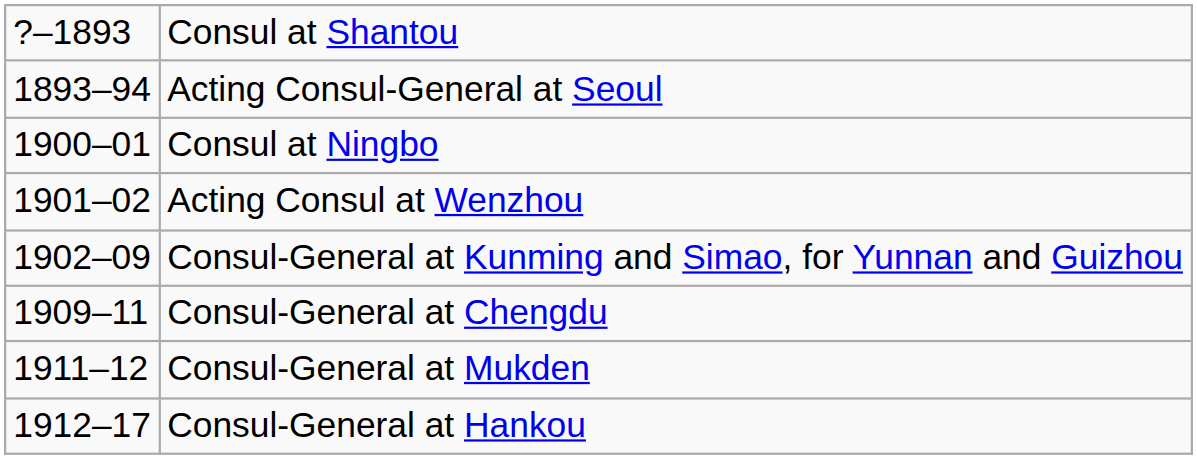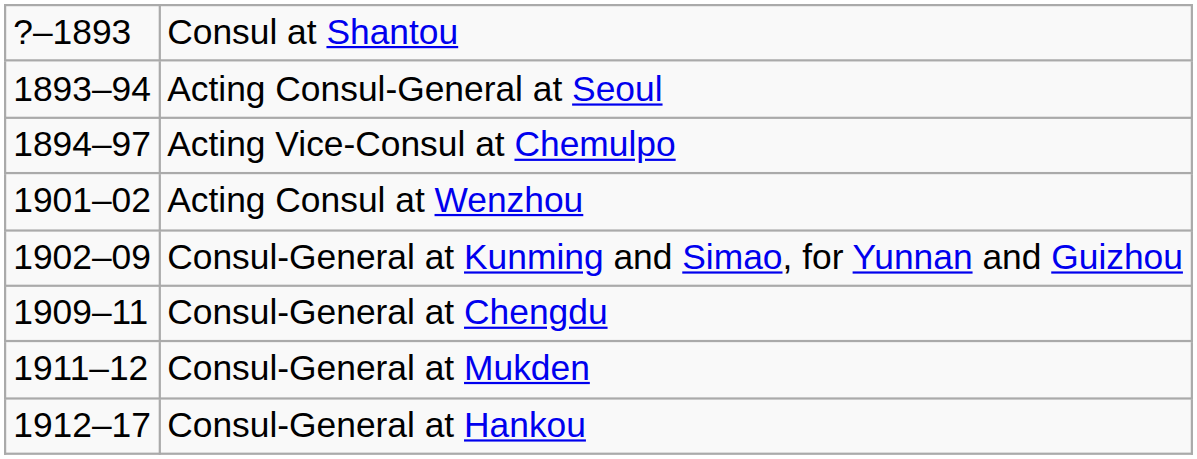 <table class="wikitable">
 <tr align="left">
 <td>?–1893</td>
 <td>Consul at <a href='#'>Shantou</a></td>
 </tr>
 <tr align="left">
 <td>1893–94</td>
 <td>Acting Consul-General at <a href='#'>Seoul</a></td>
 </tr>
 <tr align="left">
-<td>1900–01</td>
-<td>Consul at <a href='#'>Ningbo</a></td>
+<td>1894–97</td>
+<td>Acting Vice-Consul at <a href='#'>Chemulpo</a></td>
 </tr>
 <tr align="left">
 <td>1901–02</td>
 <td>Acting Consul at <a href='#'>Wenzhou</a></td>
 </tr>
 <tr align="left">
 <td>1902–09</td>
 <td>Consul-General at <a href='#'>Kunming</a> and <a href='#'>Simao</a>, for <a href='#'>Yunnan</a> and <a href='#'>Guizhou</a></td>
 </tr>
 <tr align="left">
 <td>1909–11</td>
 <td>Consul-General at <a href='#'>Chengdu</a></td>
 </tr>
 <tr align="left">
 <td>1911–12</td>
 <td>Consul-General at <a href='#'>Mukden</a></td>
 </tr>
 <tr align="left">
 <td>1912–17</td>
 <td>Consul-General at <a href='#'>Hankou</a></td>
 </tr>
 </table>
